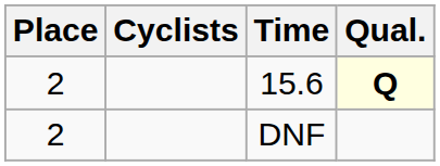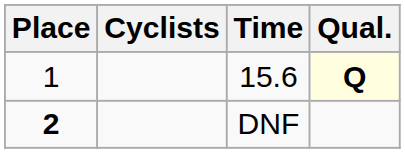 <table class=wikitable style="text-align:center">
 <tr>
 <th>Place</th>
 <th>Cyclists</th>
 <th>Time</th>
 <th>Qual.</th>
 </tr>
 <tr>
-<td>2</td>
+<td>1</td>
 <td align=left></td>
 <td>15.6</td>
 <td style="background: lightyellow;"><strong>Q</strong></td>
 </tr>
 <tr>
-<td>2</td>
+<td><strong>2</strong></td>
 <td align=left></td>
 <td>DNF</td>
 <td></td>
 </tr>
 </table>
